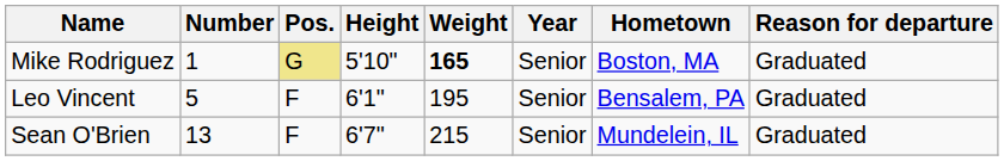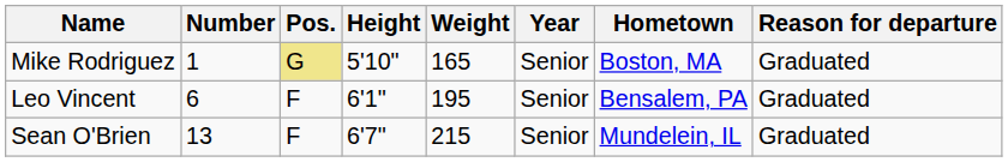 <table class="wikitable sortable" border="1">
 <tr>
 <th>Name</th>
 <th>Number</th>
 <th>Pos.</th>
 <th>Height</th>
 <th>Weight</th>
 <th>Year</th>
 <th>Hometown</th>
 <th class="unsortable">Reason for departure</th>
 </tr>
 <tr>
 <td>Mike Rodriguez</td>
 <td>1</td>
 <td style="background: khaki;">G</td>
 <td>5'10"</td>
-<td><strong>165</strong></td>
+<td>165</td>
 <td>Senior</td>
 <td><a href='#'>Boston, MA</a></td>
 <td>Graduated</td>
 </tr>
 <tr>
 <td>Leo Vincent</td>
-<td>5</td>
+<td>6</td>
 <td>F</td>
 <td>6'1"</td>
 <td>195</td>
 <td>Senior</td>
 <td><a href='#'>Bensalem, PA</a></td>
 <td>Graduated</td>
 </tr>
 <tr>
 <td>Sean O'Brien</td>
 <td>13</td>
 <td>F</td>
 <td>6'7"</td>
 <td>215</td>
 <td>Senior</td>
 <td><a href='#'>Mundelein, IL</a></td>
 <td>Graduated</td>
 </tr>
 </table>
